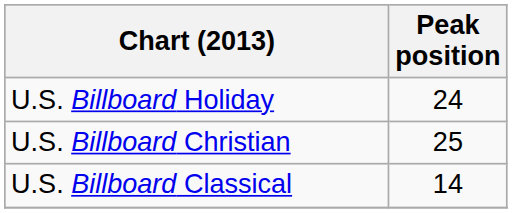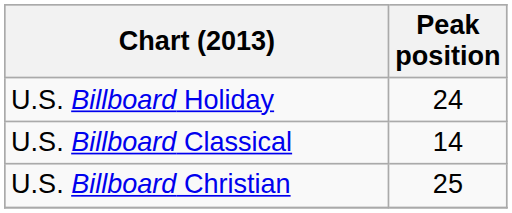 <table class="wikitable sortable">
 <tr>
 <th style="text-align:center; width:220px;">Chart (2013)</th>
 <th style="text-align:center;">Peak<br>position</th>
 </tr>
 <tr>
 <td>U.S. <a href='#'><em>Billboard</em> Holiday</a></td>
 <td style="text-align:center;">24</td>
 </tr>
 <tr>
+<td>U.S. <a href='#'><em>Billboard</em> Classical</a></td>
+<td style="text-align:center;">14</td>
+</tr>
+<tr>
 <td>U.S. <a href='#'><em>Billboard</em> Christian</a></td>
 <td style="text-align:center;">25</td>
 </tr>
 <tr>
-<td>U.S. <a href='#'><em>Billboard</em> Classical</a></td>
-<td style="text-align:center;">14</td>
-</tr>
-<tr>
 </tr>
 </table>
